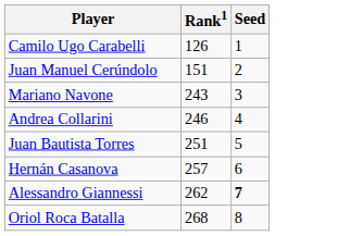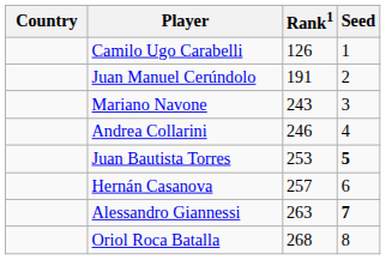 <table class="sortable wikitable">
 <tr>
+<th width="70">Country</th>
 <th width="175">Player</th>
 <th>Rank<sup>1</sup></th>
 <th>Seed</th>
 </tr>
 <tr>
+<td></td>
 <td><a href='#'>Camilo Ugo Carabelli</a></td>
 <td>126</td>
 <td>1</td>
 </tr>
 <tr>
+<td></td>
 <td><a href='#'>Juan Manuel Cerúndolo</a></td>
-<td>151</td>
+<td>191</td>
 <td>2</td>
 </tr>
 <tr>
+<td></td>
 <td><a href='#'>Mariano Navone</a></td>
 <td>243</td>
 <td>3</td>
 </tr>
 <tr>
+<td></td>
 <td><a href='#'>Andrea Collarini</a></td>
 <td>246</td>
 <td>4</td>
 </tr>
 <tr>
+<td></td>
 <td><a href='#'>Juan Bautista Torres</a></td>
-<td>251</td>
-<td>5</td>
+<td>253</td>
+<td><strong>5</strong></td>
 </tr>
 <tr>
+<td></td>
 <td><a href='#'>Hernán Casanova</a></td>
 <td>257</td>
 <td>6</td>
 </tr>
 <tr>
+<td></td>
 <td><a href='#'>Alessandro Giannessi</a></td>
-<td>262</td>
+<td>263</td>
 <td><strong>7</strong></td>
 </tr>
 <tr>
+<td></td>
 <td><a href='#'>Oriol Roca Batalla</a></td>
 <td>268</td>
 <td>8</td>
 </tr>
 </table>
